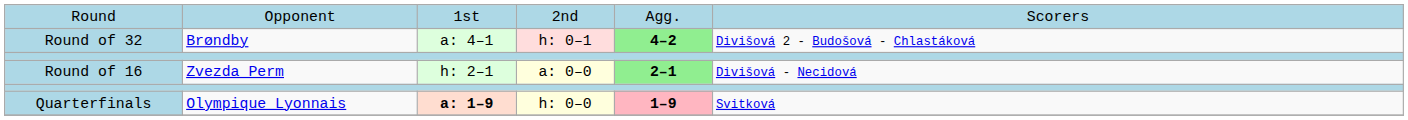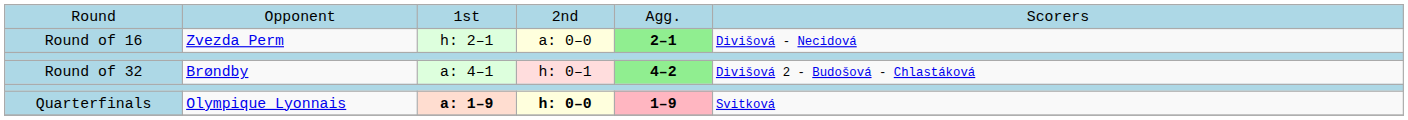 <table class="wikitable" style="text-align:center">
 <tr bgcolor=lightblue>
 <td width=150px>Round</td>
 <td width=200px>Opponent</td>
 <td width=80px>1st</td>
 <td width=80px>2nd</td>
 <td width=80px>Agg.</td>
 <td width=600px>Scorers</td>
+</tr>
+<tr>
+<td bgcolor=lightblue>Round of 16</td>
+<td align=left> <a href='#'>Zvezda Perm</a></td>
+<td bgcolor="#ddffdd">h: 2–1</td>
+<td bgcolor="#ffffdd">a: 0–0</td>
+<td bgcolor=lightgreen><strong>2–1</strong></td>
+<td align=left><small><a href='#'>Divišová</a> - <a href='#'>Necidová</a></small></td>
+</tr>
+<tr bgcolor=lightblue>
+<td colspan=6></td>
 </tr>
 <tr>
 <td bgcolor=lightblue>Round of 32</td>
 <td align=left> <a href='#'>Brøndby</a></td>
 <td bgcolor="#ddffdd">a: 4–1</td>
 <td bgcolor="#ffdddd">h: 0–1</td>
 <td bgcolor=lightgreen><strong>4–2</strong></td>
 <td align=left><small><a href='#'>Divišová</a> 2 - <a href='#'>Budošová</a> - <a href='#'>Chlastáková</a></small></td>
 </tr>
 <tr bgcolor=lightblue>
 <td colspan=6></td>
 </tr>
 <tr>
-<td bgcolor=lightblue>Round of 16</td>
-<td align=left> <a href='#'>Zvezda Perm</a></td>
-<td bgcolor="#ddffdd">h: 2–1</td>
-<td bgcolor="#ffffdd">a: 0–0</td>
-<td bgcolor=lightgreen><strong>2–1</strong></td>
-<td align=left><small><a href='#'>Divišová</a> - <a href='#'>Necidová</a></small></td>
-</tr>
-<tr bgcolor=lightblue>
-<td colspan=6></td>
-</tr>
-<tr>
 <td bgcolor=lightblue>Quarterfinals</td>
 <td align=left> <a href='#'>Olympique Lyonnais</a></td>
 <td bgcolor="#ffddddd"><strong>a: 1–9</strong></td>
-<td bgcolor="#ffffdd">h: 0–0</td>
+<td bgcolor="#ffffdd"><strong>h: 0–0</strong></td>
 <td bgcolor=lightpink><strong>1–9</strong></td>
 <td align=left><small><a href='#'>Svitková</a></small></td>
 </tr>
 <tr>
 </tr>
 </table>
